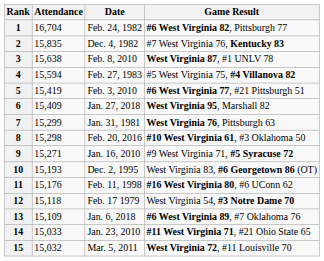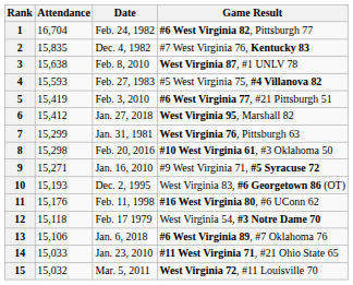 <table class="wikitable">
 <tr>
 <th colspan=1 style=>Rank</th>
 <th colspan=1 style=>Attendance</th>
 <th colspan=1 style=>Date</th>
 <th colspan=1 style=>Game Result</th>
 </tr>
 <tr>
 <th>1</th>
 <td>16,704</td>
 <td>Feb. 24, 1982</td>
 <td><strong>#6 West Virginia 82</strong>, Pittsburgh 77</td>
 </tr>
 <tr>
 <th>2</th>
 <td>15,835</td>
 <td>Dec. 4, 1982</td>
 <td>#7 West Virginia 76, <strong>Kentucky 83</strong></td>
 </tr>
 <tr>
 <th>3</th>
 <td>15,638</td>
 <td>Feb. 8, 2010</td>
 <td><strong>West Virginia 87</strong>, #1 UNLV 78</td>
 </tr>
 <tr>
 <th>4</th>
-<td>15,594</td>
+<td>15,593</td>
 <td>Feb. 27, 1983</td>
 <td>#5 West Virginia 75, <strong>#4 Villanova 82</strong></td>
 </tr>
 <tr>
 <th>5</th>
 <td>15,419</td>
 <td>Feb. 3, 2010</td>
 <td><strong>#6 West Virginia 77</strong>, #21 Pittsburgh 51</td>
 </tr>
 <tr>
 <th>6</th>
-<td>15,409</td>
+<td>15,412</td>
 <td>Jan. 27, 2018</td>
 <td><strong>West Virginia 95</strong>, Marshall 82</td>
 </tr>
 <tr>
 <th>7</th>
 <td>15,299</td>
 <td>Jan. 31, 1981</td>
 <td><strong>West Virginia 76</strong>, Pittsburgh 63</td>
 </tr>
 <tr>
 <th>8</th>
 <td>15,298</td>
 <td>Feb. 20, 2016</td>
 <td><strong>#10 West Virginia 61</strong>, #3 Oklahoma 50</td>
 </tr>
 <tr>
 <th>9</th>
 <td>15,271</td>
 <td>Jan. 16, 2010</td>
 <td>#9 West Virginia 71, <strong>#5 Syracuse 72</strong></td>
 </tr>
 <tr>
 <th>10</th>
 <td>15,193</td>
 <td>Dec. 2, 1995</td>
 <td>West Virginia 83, <strong>#6 Georgetown 86</strong> (OT)</td>
 </tr>
 <tr>
 <th>11</th>
 <td>15,176</td>
 <td>Feb. 11, 1998</td>
 <td><strong>#16 West Virginia 80</strong>, #6 UConn 62</td>
 </tr>
 <tr>
 <th>12</th>
 <td>15,118</td>
 <td>Feb. 17 1979</td>
 <td>West Virginia 54, <strong>#3 Notre Dame 70</strong></td>
 </tr>
 <tr>
 <th>13</th>
-<td>15,109</td>
+<td>15,106</td>
 <td>Jan. 6, 2018</td>
 <td><strong>#6 West Virginia 89</strong>, #7 Oklahoma 76</td>
 </tr>
 <tr>
 <th>14</th>
 <td>15,033</td>
 <td>Jan. 23, 2010</td>
 <td><strong>#11 West Virginia 71</strong>, #21 Ohio State 65</td>
 </tr>
 <tr>
 <th>15</th>
 <td>15,032</td>
 <td>Mar. 5, 2011</td>
 <td><strong>West Virginia 72</strong>, #11 Louisville 70</td>
 </tr>
 </table>
